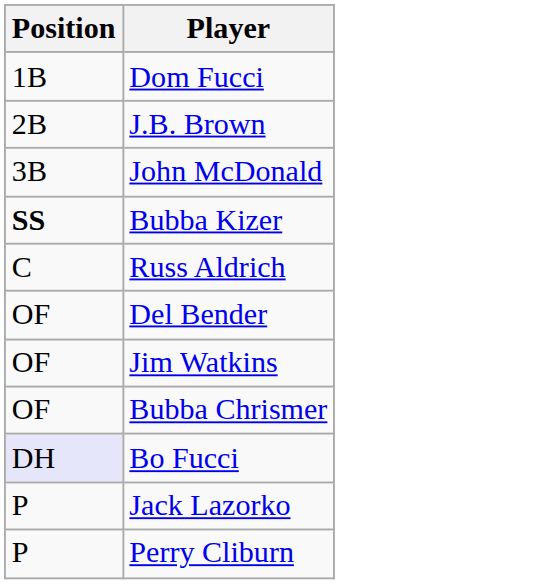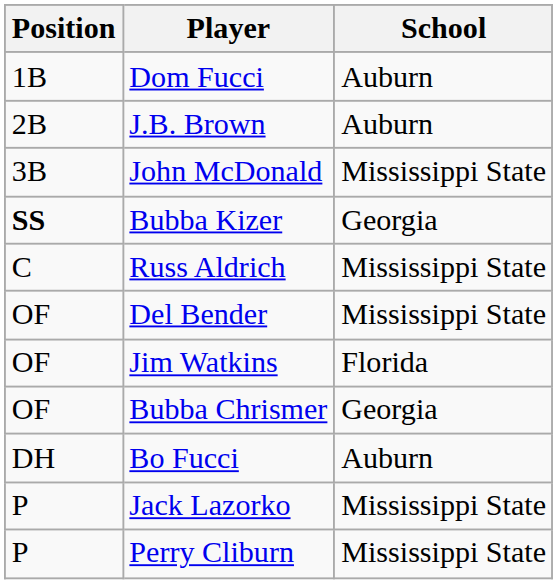 <table class="wikitable">
 <tr>
 <th>Position</th>
 <th>Player</th>
+<th>School</th>
 </tr>
 <tr>
 <td>1B</td>
 <td><a href='#'>Dom Fucci</a></td>
+<td>Auburn</td>
 </tr>
 <tr>
 <td>2B</td>
 <td><a href='#'>J.B. Brown</a></td>
+<td>Auburn</td>
 </tr>
 <tr>
 <td>3B</td>
 <td><a href='#'>John McDonald</a></td>
+<td>Mississippi State</td>
 </tr>
 <tr>
 <td><strong>SS</strong></td>
 <td><a href='#'>Bubba Kizer</a></td>
+<td>Georgia</td>
 </tr>
 <tr>
 <td>C</td>
 <td><a href='#'>Russ Aldrich</a></td>
+<td>Mississippi State</td>
 </tr>
 <tr>
 <td>OF</td>
 <td><a href='#'>Del Bender</a></td>
+<td>Mississippi State</td>
 </tr>
 <tr>
 <td>OF</td>
 <td><a href='#'>Jim Watkins</a></td>
+<td>Florida</td>
 </tr>
 <tr>
 <td>OF</td>
 <td><a href='#'>Bubba Chrismer</a></td>
+<td>Georgia</td>
 </tr>
 <tr>
-<td style="background: lavender;">DH</td>
+<td>DH</td>
 <td><a href='#'>Bo Fucci</a></td>
+<td>Auburn</td>
 </tr>
 <tr>
 <td>P</td>
 <td><a href='#'>Jack Lazorko</a></td>
+<td>Mississippi State</td>
 </tr>
 <tr>
 <td>P</td>
 <td><a href='#'>Perry Cliburn</a></td>
+<td>Mississippi State</td>
 </tr>
 </table>
